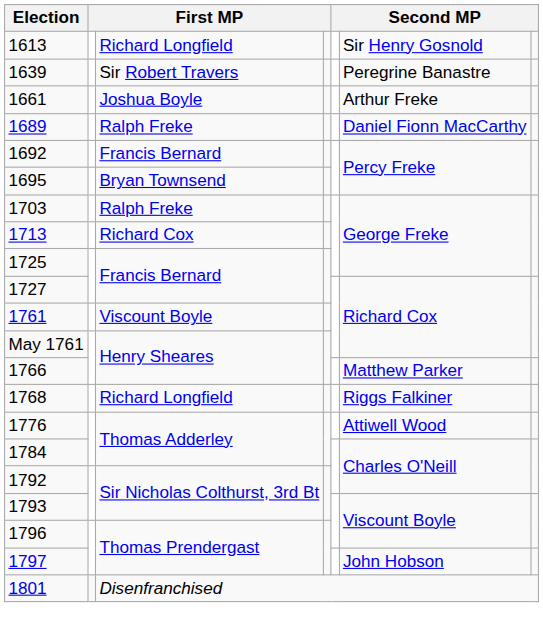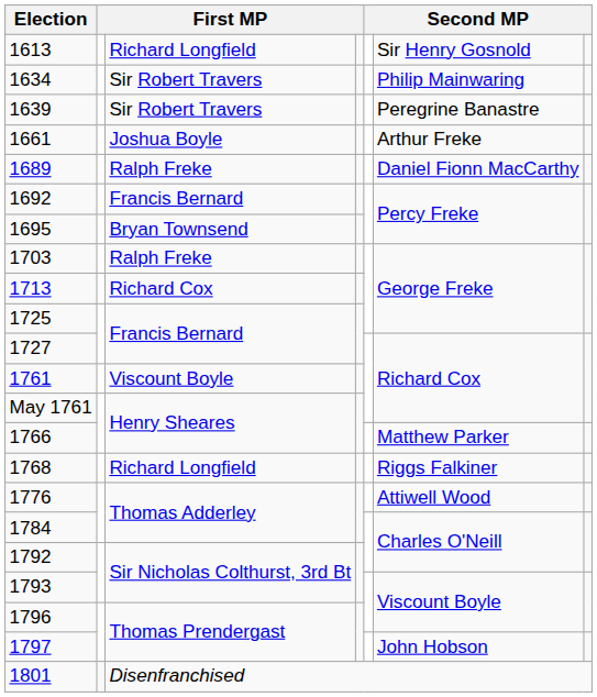 <table class="wikitable">
 <tr>
 <th>Election</th>
 <th colspan=3>First MP</th>
 <th colspan=3>Second MP</th>
 </tr>
 <tr>
 <td>1613</td>
 <td style="background-color: white"></td>
 <td><a href='#'>Richard Longfield</a></td>
 <td></td>
 <td style="background-color: white"></td>
 <td>Sir <a href='#'>Henry Gosnold</a></td>
+<td></td>
+</tr>
+<tr>
+<td>1634</td>
+<td style="background-color: white"></td>
+<td>Sir <a href='#'>Robert Travers</a></td>
+<td></td>
+<td style="background-color: white"></td>
+<td><a href='#'>Philip Mainwaring</a></td>
 <td></td>
 </tr>
 <tr>
 <td>1639</td>
 <td style="background-color: white"></td>
 <td>Sir <a href='#'>Robert Travers</a></td>
 <td></td>
 <td style="background-color: white"></td>
 <td>Peregrine Banastre</td>
 <td></td>
 </tr>
 <tr>
 <td>1661</td>
 <td style="background-color: white"></td>
 <td><a href='#'>Joshua Boyle</a></td>
 <td></td>
 <td style="background-color: white"></td>
 <td>Arthur Freke</td>
 <td></td>
 </tr>
 <tr>
 <td><a href='#'>1689</a></td>
 <td style="background-color: white"></td>
 <td><a href='#'>Ralph Freke</a></td>
 <td></td>
 <td style="background-color: white"></td>
 <td><a href='#'>Daniel Fionn MacCarthy</a></td>
 <td></td>
 </tr>
 <tr>
 <td>1692</td>
 <td style="background-color: white"></td>
 <td><a href='#'>Francis Bernard</a></td>
 <td></td>
 <td rowspan="2" style="background-color: white"></td>
 <td rowspan="2"><a href='#'>Percy Freke</a></td>
 <td rowspan="2"></td>
 </tr>
 <tr>
 <td>1695</td>
 <td style="background-color: white"></td>
 <td><a href='#'>Bryan Townsend</a></td>
 <td></td>
 </tr>
 <tr>
 <td>1703</td>
 <td style="background-color: white"></td>
 <td><a href='#'>Ralph Freke</a></td>
 <td></td>
 <td rowspan="3" style="background-color: white"></td>
 <td rowspan="3"><a href='#'>George Freke</a></td>
 <td rowspan="3"></td>
 </tr>
 <tr>
 <td><a href='#'>1713</a></td>
 <td style="background-color: white"></td>
 <td><a href='#'>Richard Cox</a></td>
 <td></td>
 </tr>
 <tr>
 <td>1725</td>
 <td rowspan="2" style="background-color: white"></td>
 <td rowspan="2"><a href='#'>Francis Bernard</a></td>
 <td rowspan="2"></td>
 </tr>
 <tr>
 <td>1727</td>
 <td rowspan="3" style="background-color: white"></td>
 <td rowspan="3"><a href='#'>Richard Cox</a></td>
 <td rowspan="3"></td>
 </tr>
 <tr>
 <td><a href='#'>1761</a></td>
 <td style="background-color: white"></td>
 <td><a href='#'>Viscount Boyle</a></td>
 <td></td>
 </tr>
 <tr>
 <td>May 1761</td>
 <td rowspan="2" style="background-color: white"></td>
 <td rowspan="2"><a href='#'>Henry Sheares</a></td>
 <td rowspan="2"></td>
 </tr>
 <tr>
 <td>1766</td>
 <td style="background-color: white"></td>
 <td><a href='#'>Matthew Parker</a></td>
 <td></td>
 </tr>
 <tr>
 <td>1768</td>
 <td style="background-color: white"></td>
 <td><a href='#'>Richard Longfield</a></td>
 <td></td>
 <td style="background-color: white"></td>
 <td><a href='#'>Riggs Falkiner</a></td>
 <td></td>
 </tr>
 <tr>
 <td>1776</td>
 <td rowspan="2" style="background-color: white"></td>
 <td rowspan="2"><a href='#'>Thomas Adderley</a></td>
 <td rowspan="2"></td>
 <td style="background-color: white"></td>
 <td><a href='#'>Attiwell Wood</a></td>
 <td></td>
 </tr>
 <tr>
 <td>1784</td>
 <td rowspan="2" style="background-color: white"></td>
 <td rowspan="2"><a href='#'>Charles O'Neill</a></td>
 <td rowspan="2"></td>
 </tr>
 <tr>
 <td>1792</td>
 <td rowspan="2" style="background-color: white"></td>
 <td rowspan="2"><a href='#'>Sir Nicholas Colthurst, 3rd Bt</a></td>
 <td rowspan="2"></td>
 </tr>
 <tr>
 <td>1793</td>
 <td rowspan="2" style="background-color: white"></td>
 <td rowspan="2"><a href='#'>Viscount Boyle</a></td>
 <td rowspan="2"></td>
 </tr>
 <tr>
 <td>1796</td>
 <td rowspan="2" style="background-color: white"></td>
 <td rowspan="2"><a href='#'>Thomas Prendergast</a></td>
 <td rowspan="2"></td>
 </tr>
 <tr>
 <td><a href='#'>1797</a></td>
 <td style="background-color: white"></td>
 <td><a href='#'>John Hobson</a></td>
 <td></td>
 </tr>
 <tr>
 <td><a href='#'>1801</a></td>
 <td></td>
 <td colspan="5"><em>Disenfranchised</em></td>
 </tr>
 </table>
